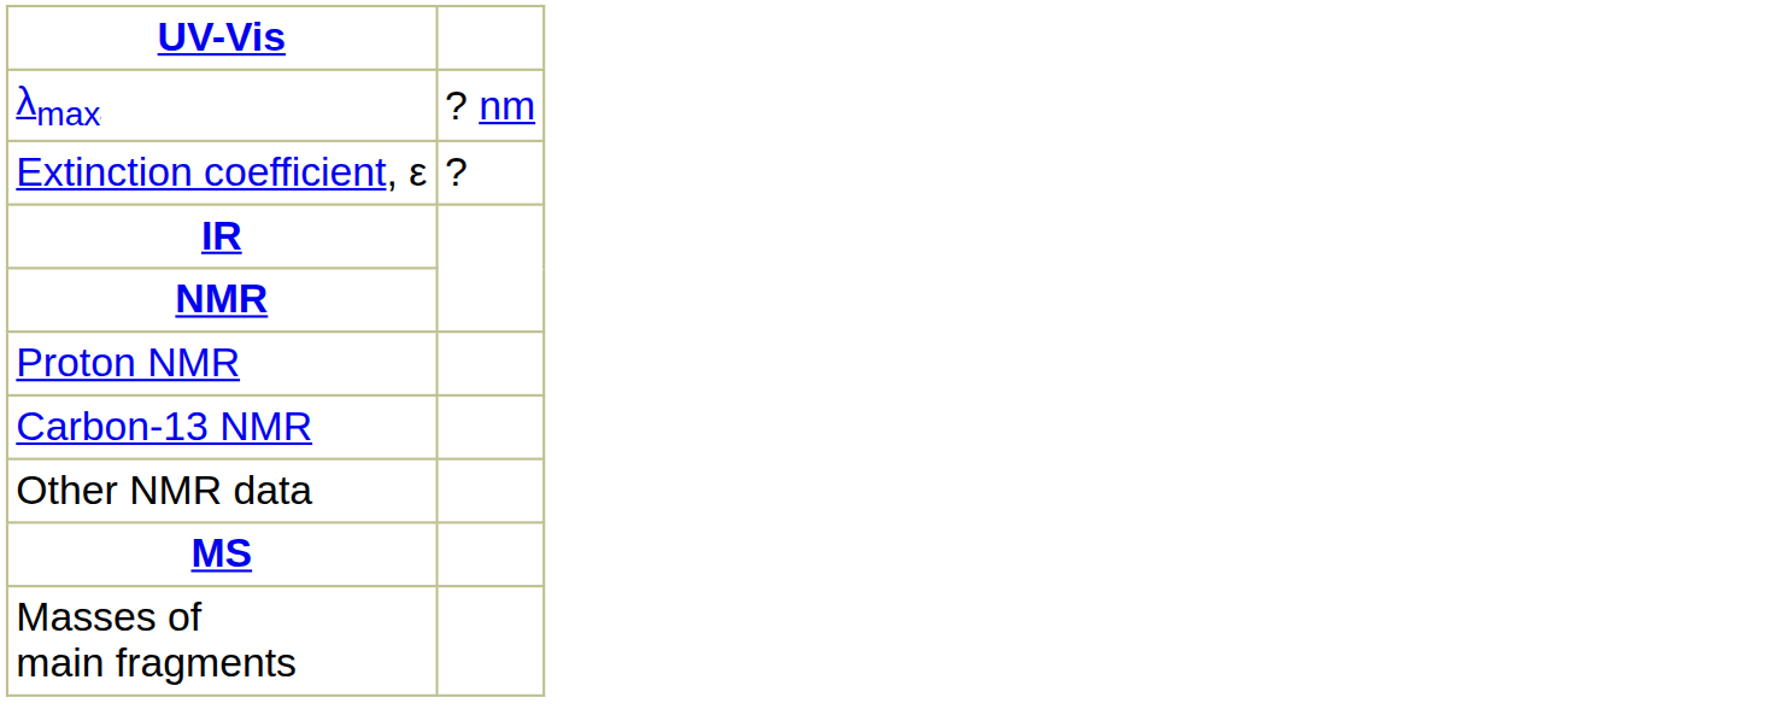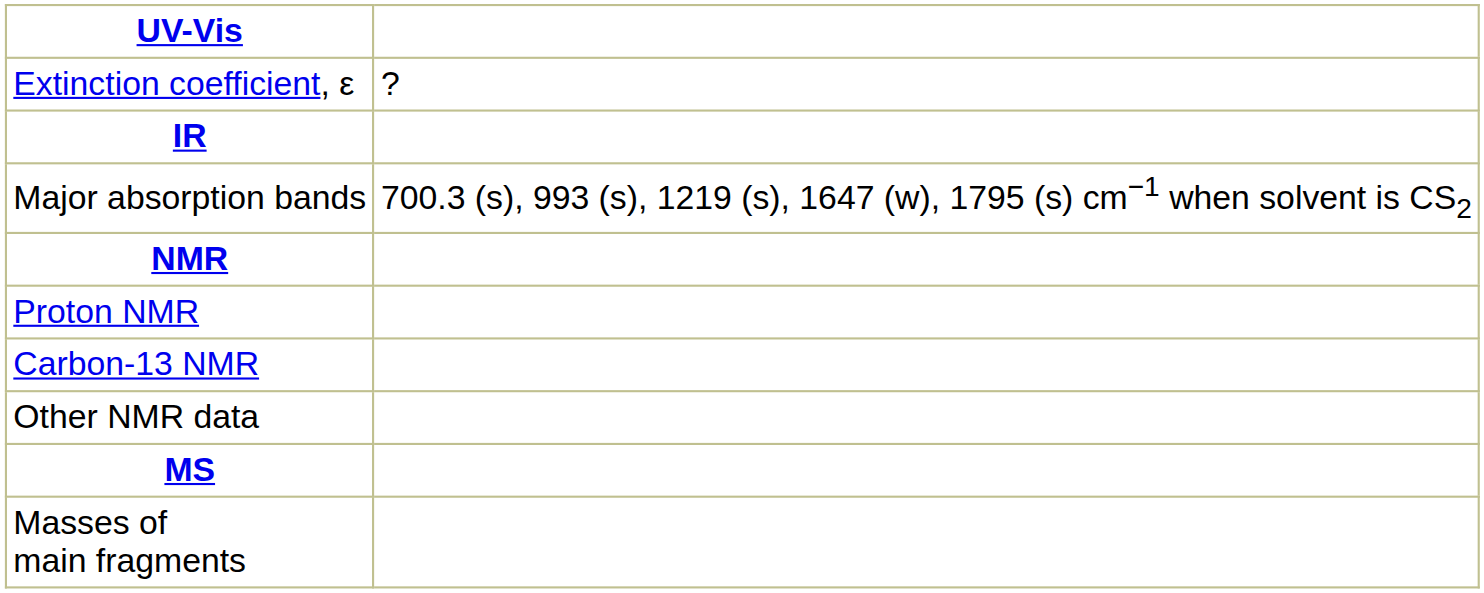 <table border="1" cellspacing="0" cellpadding="3" style="margin:0 0 0 0.5em; background:#fff; border-collapse:collapse; border-color:#c0c090;">
 <tr>
 <th><a href='#'>UV-Vis</a></th>
-</tr>
-<tr>
-<td><a href='#'>λ<sub>max</sub></a></td>
-<td>? <a href='#'>nm</a></td>
 </tr>
 <tr>
 <td><a href='#'>Extinction coefficient</a>, ε</td>
 <td>?</td>
 </tr>
 <tr>
 <th><a href='#'>IR</a></th>
+</tr>
+<tr>
+<td>Major absorption bands</td>
+<td>700.3 (s), 993 (s), 1219 (s), 1647 (w), 1795 (s) cm<sup>−1</sup> when solvent is CS<sub>2</sub></td>
 </tr>
 <tr>
 <th><a href='#'>NMR</a></th>
 </tr>
 <tr>
 <td><a href='#'>Proton NMR</a> </td>
 <td> </td>
 </tr>
 <tr>
 <td><a href='#'>Carbon-13 NMR</a> </td>
 <td> </td>
 </tr>
 <tr>
 <td>Other NMR data </td>
 <td> </td>
 </tr>
 <tr>
 <th><a href='#'>MS</a></th>
 </tr>
 <tr>
 <td>Masses of <br>main fragments</td>
 <td>  </td>
 </tr>
 </table>
